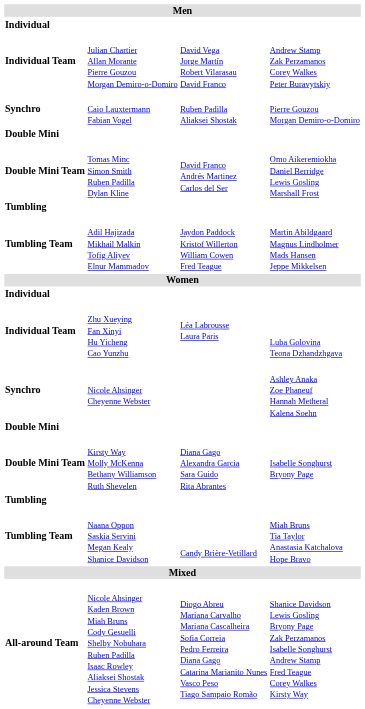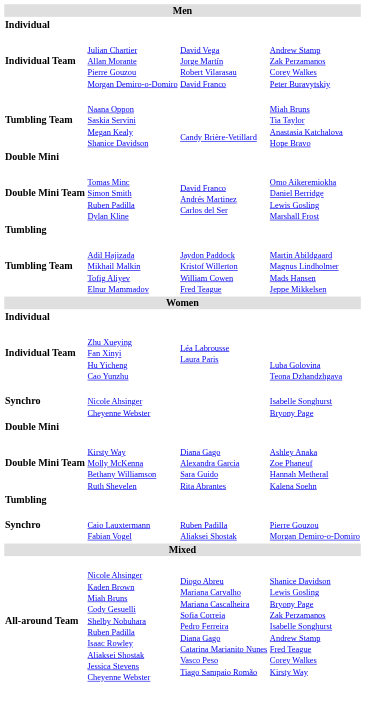 <table>
 <tr bgcolor="DFDFDF">
 <td colspan="4" align="center"><strong>Men</strong></td>
 </tr>
 <tr>
 <th scope=row style="text-align:left">Individual</th>
 <td></td>
 <td></td>
 <td></td>
 </tr>
 <tr>
 <th scope=row style="text-align:left">Individual Team</th>
 <td><br><small><a href='#'>Julian Chartier</a><br><a href='#'>Allan Morante</a><br><a href='#'>Pierre Gouzou</a><br><a href='#'>Morgan Demiro-o-Domiro</a></small></td>
 <td><br><small><a href='#'>David Vega</a><br><a href='#'>Jorge Martín</a><br><a href='#'>Robert Vilarasau</a><br><a href='#'>David Franco</a></small></td>
 <td><br><small><a href='#'>Andrew Stamp</a><br><a href='#'>Zak Perzamanos</a><br><a href='#'>Corey Walkes</a><br><a href='#'>Peter Buravytskiy</a></small></td>
 </tr>
 <tr>
-<th scope=row style="text-align:left">Synchro</th>
-<td><br><small><a href='#'>Caio Lauxtermann</a><br><a href='#'>Fabian Vogel</a></small></td>
-<td><br><small><a href='#'>Ruben Padilla</a><br><a href='#'>Aliaksei Shostak</a></small></td>
-<td><br><small><a href='#'>Pierre Gouzou</a><br><a href='#'>Morgan Demiro-o-Domiro</a></small></td>
+<th scope=row style="text-align:left">Tumbling Team</th>
+<td><br><small><a href='#'>Naana Oppon</a><br><a href='#'>Saskia Servini</a><br><a href='#'>Megan Kealy</a><br><a href='#'>Shanice Davidson</a></small></td>
+<td><br><small><br><br><a href='#'>Candy Brière-Vetillard</a><br></small></td>
+<td><br><small><a href='#'>Miah Bruns</a><br><a href='#'>Tia Taylor</a><br><a href='#'>Anastasia Katchalova</a><br><a href='#'>Hope Bravo</a></small></td>
 </tr>
 <tr>
 <th scope=row style="text-align:left">Double Mini</th>
 <td></td>
 <td></td>
 <td></td>
 </tr>
 <tr>
 <th scope=row style="text-align:left">Double Mini Team</th>
 <td><br><small><a href='#'>Tomas Minc</a><br><a href='#'>Simon Smith</a><br><a href='#'>Ruben Padilla</a><br><a href='#'>Dylan Kline</a></small></td>
 <td><br><small><a href='#'>David Franco</a><br><a href='#'>Andrés Martinez</a><br><a href='#'>Carlos del Ser</a><br></small></td>
 <td><br><small><a href='#'>Omo Aikeremiokha</a><br><a href='#'>Daniel Berridge</a><br><a href='#'>Lewis Gosling</a><br><a href='#'>Marshall Frost</a></small></td>
 </tr>
 <tr>
 <th scope=row style="text-align:left">Tumbling</th>
 <td></td>
 <td></td>
 <td></td>
 </tr>
 <tr>
 <th scope=row style="text-align:left">Tumbling Team</th>
 <td><br><small><a href='#'>Adil Hajizada</a><br><a href='#'>Mikhail Malkin</a><br><a href='#'>Tofig Aliyev</a><br><a href='#'>Elnur Mammadov</a></small></td>
 <td><br><small><a href='#'>Jaydon Paddock</a><br><a href='#'>Kristof Willerton</a><br><a href='#'>William Cowen</a><br><a href='#'>Fred Teague</a></small></td>
 <td><br><small><a href='#'>Martin Abildgaard</a><br><a href='#'>Magnus Lindholmer</a><br><a href='#'>Mads Hansen</a><br><a href='#'>Jeppe Mikkelsen</a></small></td>
 </tr>
 <tr bgcolor="DFDFDF">
 <td colspan="4" align="center"><strong>Women</strong></td>
 </tr>
 <tr>
 <th scope=row style="text-align:left">Individual</th>
 <td></td>
 <td></td>
 <td></td>
 </tr>
 <tr>
 <th scope=row style="text-align:left">Individual Team</th>
 <td><br><small><a href='#'>Zhu Xueying</a><br><a href='#'>Fan Xinyi</a><br><a href='#'>Hu Yicheng</a><br><a href='#'>Cao Yunzhu</a></small></td>
 <td><br><small><a href='#'>Léa Labrousse</a><br><a href='#'>Laura Paris</a><br><br></small></td>
 <td><br><small><br><br><a href='#'>Luba Golovina</a><br><a href='#'>Teona Dzhandzhgava</a></small></td>
 </tr>
 <tr>
 <th scope=row style="text-align:left">Synchro</th>
 <td><br><small><a href='#'>Nicole Ahsinger</a><br><a href='#'>Cheyenne Webster</a></small></td>
 <td><br><small><br></small></td>
-<td><br><small><a href='#'>Ashley Anaka</a><br><a href='#'>Zoe Phaneuf</a><br><a href='#'>Hannah Metheral</a><br><a href='#'>Kalena Soehn</a></small></td>
+<td><br><small><a href='#'>Isabelle Songhurst</a><br><a href='#'>Bryony Page</a></small></td>
 </tr>
 <tr>
 <th scope=row style="text-align:left">Double Mini</th>
 <td></td>
 <td></td>
 <td></td>
 </tr>
 <tr>
 <th scope=row style="text-align:left">Double Mini Team</th>
 <td><br><small><a href='#'>Kirsty Way</a><br><a href='#'>Molly McKenna</a><br><a href='#'>Bethany Williamson</a><br><a href='#'>Ruth Shevelen</a></small></td>
 <td><br><small><a href='#'>Diana Gago</a><br><a href='#'>Alexandra Garcia</a><br><a href='#'>Sara Guido</a><br><a href='#'>Rita Abrantes</a></small></td>
-<td><br><small><a href='#'>Isabelle Songhurst</a><br><a href='#'>Bryony Page</a></small></td>
+<td><br><small><a href='#'>Ashley Anaka</a><br><a href='#'>Zoe Phaneuf</a><br><a href='#'>Hannah Metheral</a><br><a href='#'>Kalena Soehn</a></small></td>
 </tr>
 <tr>
 <th scope=row style="text-align:left">Tumbling</th>
 <td></td>
 <td></td>
 <td></td>
 </tr>
 <tr>
-<th scope=row style="text-align:left">Tumbling Team</th>
-<td><br><small><a href='#'>Naana Oppon</a><br><a href='#'>Saskia Servini</a><br><a href='#'>Megan Kealy</a><br><a href='#'>Shanice Davidson</a></small></td>
-<td><br><small><br><br><a href='#'>Candy Brière-Vetillard</a><br></small></td>
-<td><br><small><a href='#'>Miah Bruns</a><br><a href='#'>Tia Taylor</a><br><a href='#'>Anastasia Katchalova</a><br><a href='#'>Hope Bravo</a></small></td>
+<th scope=row style="text-align:left">Synchro</th>
+<td><br><small><a href='#'>Caio Lauxtermann</a><br><a href='#'>Fabian Vogel</a></small></td>
+<td><br><small><a href='#'>Ruben Padilla</a><br><a href='#'>Aliaksei Shostak</a></small></td>
+<td><br><small><a href='#'>Pierre Gouzou</a><br><a href='#'>Morgan Demiro-o-Domiro</a></small></td>
 </tr>
 <tr bgcolor="DFDFDF">
 <td colspan="4" align="center"><strong>Mixed</strong></td>
 </tr>
 <tr>
 <th scope=row style="text-align:left">All-around Team</th>
 <td><br><small><a href='#'>Nicole Ahsinger</a><br><a href='#'>Kaden Brown</a><br><a href='#'>Miah Bruns</a><br><a href='#'>Cody Gesuelli</a><br><a href='#'>Shelby Nobuhara</a><br><a href='#'>Ruben Padilla</a><br><a href='#'>Isaac Rowley</a><br><a href='#'>Aliaksei Shostak</a><br><a href='#'>Jessica Stevens</a><br><a href='#'>Cheyenne Webster</a></small></td>
 <td><br><small><a href='#'>Diogo Abreu</a><br><a href='#'>Mariana Carvalho</a><br><a href='#'>Mariana Cascalheira</a><br><a href='#'>Sofia Correia</a><br><a href='#'>Pedro Ferreira</a><br><a href='#'>Diana Gago</a><br><a href='#'>Catarina Marianito Nunes</a><br><a href='#'>Vasco Peso</a><br><a href='#'>Tiago Sampaio Romão</a></small></td>
 <td><br><small><a href='#'>Shanice Davidson</a><br><a href='#'>Lewis Gosling</a><br><a href='#'>Bryony Page</a><br><a href='#'>Zak Perzamanos</a><br><a href='#'>Isabelle Songhurst</a><br><a href='#'>Andrew Stamp</a><br><a href='#'>Fred Teague</a><br><a href='#'>Corey Walkes</a><br><a href='#'>Kirsty Way</a></small></td>
 </tr>
 <tr>
 </tr>
 </table>
